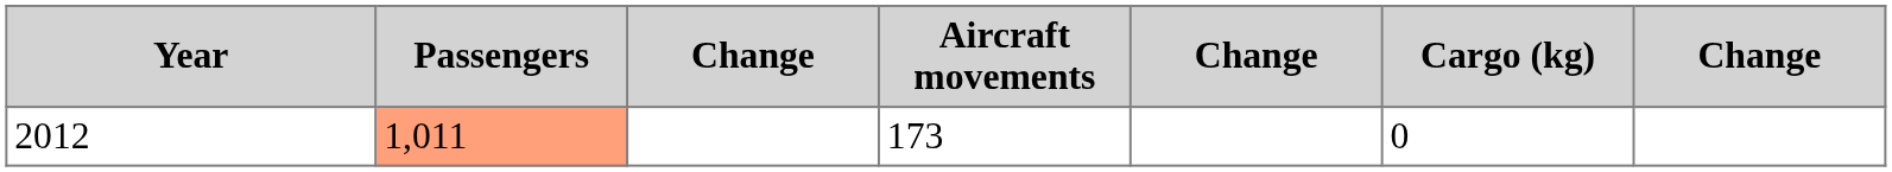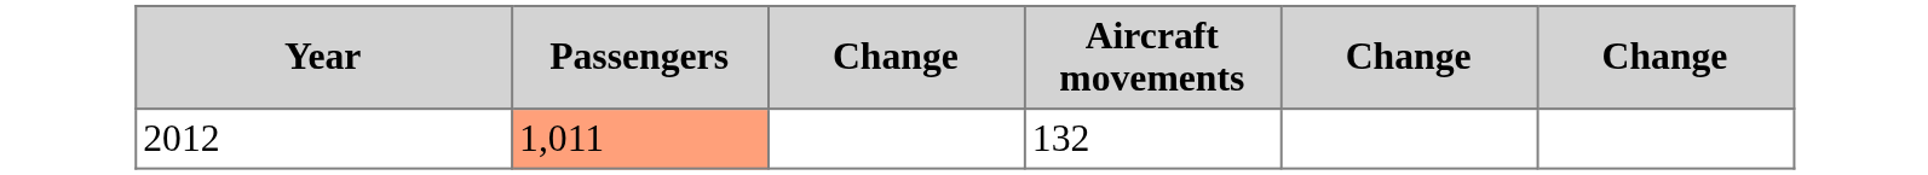 <table class="toccolours sortable" border="1" cellpadding="3" style="border-collapse:collapse" align= center>
 <tr bgcolor=lightgrey>
 <th width="150">Year</th>
 <th width="100">Passengers</th>
 <th width="100">Change</th>
 <th width="100">Aircraft movements</th>
 <th width="100">Change</th>
-<th width="100">Cargo (kg)</th>
 <th width="100">Change</th>
 </tr>
 <tr>
 <td>2012</td>
 <td style="background: lightsalmon;">1,011</td>
 <td></td>
-<td>173</td>
+<td>132</td>
 <td></td>
-<td>0</td>
 <td></td>
 </tr>
 </table>
